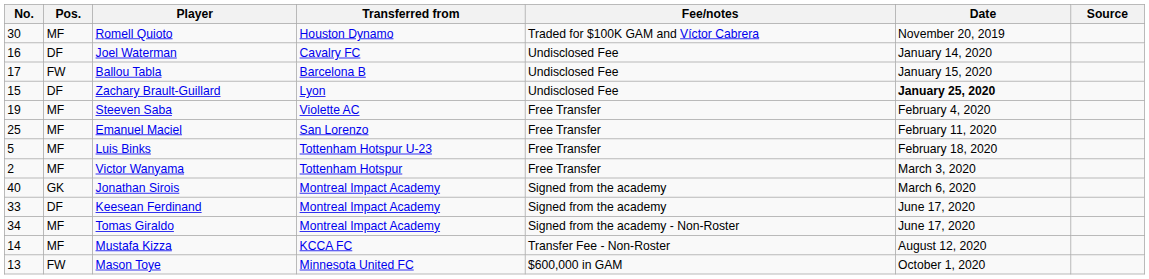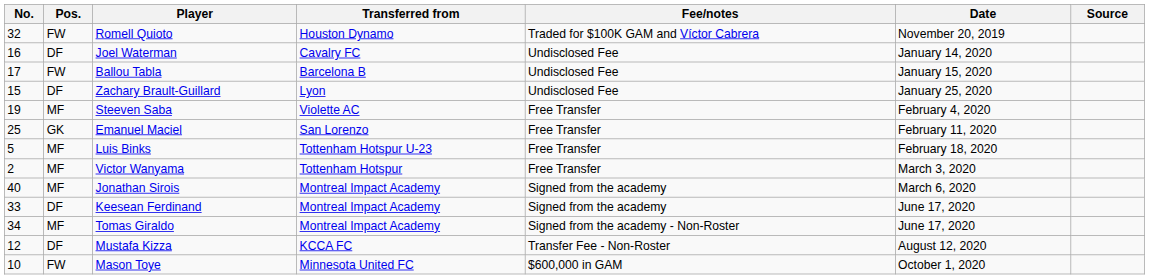 <table class="wikitable sortable" style="width:90%; text-align:center; font-size:95%; text-align:left;">
 <tr>
 <th>No.</th>
 <th>Pos.</th>
 <th>Player</th>
 <th>Transferred from</th>
 <th>Fee/notes</th>
 <th>Date</th>
 <th>Source</th>
 </tr>
 <tr>
-<td>30</td>
-<td>MF</td>
+<td>32</td>
+<td>FW</td>
 <td> <a href='#'>Romell Quioto</a></td>
 <td> <a href='#'>Houston Dynamo</a></td>
 <td>Traded for $100K GAM and <a href='#'>Víctor Cabrera</a></td>
 <td>November 20, 2019</td>
 <td></td>
 </tr>
 <tr>
 <td>16</td>
 <td>DF</td>
 <td> <a href='#'>Joel Waterman</a></td>
 <td> <a href='#'>Cavalry FC</a></td>
 <td>Undisclosed Fee</td>
 <td>January 14, 2020</td>
 <td></td>
 </tr>
 <tr>
 <td>17</td>
 <td>FW</td>
 <td> <a href='#'>Ballou Tabla</a></td>
 <td> <a href='#'>Barcelona B</a></td>
 <td>Undisclosed Fee</td>
 <td>January 15, 2020</td>
 <td></td>
 </tr>
 <tr>
 <td>15</td>
 <td>DF</td>
 <td> <a href='#'>Zachary Brault-Guillard</a></td>
 <td> <a href='#'>Lyon</a></td>
 <td>Undisclosed Fee</td>
-<td><strong>January 25, 2020</strong></td>
+<td>January 25, 2020</td>
 <td></td>
 </tr>
 <tr>
 <td>19</td>
 <td>MF</td>
 <td> <a href='#'>Steeven Saba</a></td>
 <td> <a href='#'>Violette AC</a></td>
 <td>Free Transfer</td>
 <td>February 4, 2020</td>
 <td></td>
 </tr>
 <tr>
 <td>25</td>
-<td>MF</td>
+<td>GK</td>
 <td> <a href='#'>Emanuel Maciel</a></td>
 <td> <a href='#'>San Lorenzo</a></td>
 <td>Free Transfer</td>
 <td>February 11, 2020</td>
 <td></td>
 </tr>
 <tr>
 <td>5</td>
 <td>MF</td>
 <td> <a href='#'>Luis Binks</a></td>
 <td> <a href='#'>Tottenham Hotspur U-23</a></td>
 <td>Free Transfer</td>
 <td>February 18, 2020</td>
 <td></td>
 </tr>
 <tr>
 <td>2</td>
 <td>MF</td>
 <td> <a href='#'>Victor Wanyama</a></td>
 <td> <a href='#'>Tottenham Hotspur</a></td>
 <td>Free Transfer</td>
 <td>March 3, 2020</td>
 <td></td>
 </tr>
 <tr>
 <td>40</td>
-<td>GK</td>
+<td>MF</td>
 <td> <a href='#'>Jonathan Sirois</a></td>
 <td> <a href='#'>Montreal Impact Academy</a></td>
 <td>Signed from the academy</td>
 <td>March 6, 2020</td>
 <td></td>
 </tr>
 <tr>
 <td>33</td>
 <td>DF</td>
 <td> <a href='#'>Keesean Ferdinand</a></td>
 <td> <a href='#'>Montreal Impact Academy</a></td>
 <td>Signed from the academy</td>
 <td>June 17, 2020</td>
 <td></td>
 </tr>
 <tr>
 <td>34</td>
 <td>MF</td>
 <td> <a href='#'>Tomas Giraldo</a></td>
 <td> <a href='#'>Montreal Impact Academy</a></td>
 <td>Signed from the academy - Non-Roster</td>
 <td>June 17, 2020</td>
 <td></td>
 </tr>
 <tr>
-<td>14</td>
-<td>MF</td>
+<td>12</td>
+<td>DF</td>
 <td> <a href='#'>Mustafa Kizza</a></td>
 <td> <a href='#'>KCCA FC</a></td>
 <td>Transfer Fee - Non-Roster</td>
 <td>August 12, 2020</td>
 <td></td>
 </tr>
 <tr>
-<td>13</td>
+<td>10</td>
 <td>FW</td>
 <td> <a href='#'>Mason Toye</a></td>
 <td> <a href='#'>Minnesota United FC</a></td>
 <td>$600,000 in GAM</td>
 <td>October 1, 2020</td>
 <td></td>
 </tr>
 </table>
